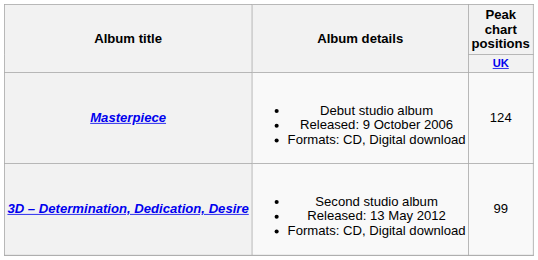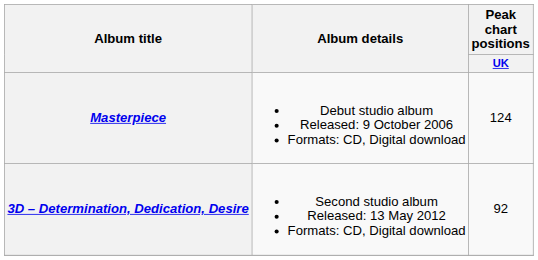 <table class="wikitable plainrowheaders" style="text-align:center;" border="1">
 <tr>
 <th scope="col" rowspan="2">Album title</th>
 <th scope="col" rowspan="2">Album details</th>
 <th scope="col" colspan="1">Peak chart positions</th>
 </tr>
 <tr>
 <th scope="col" style="width:3em;font-size:85%;"><a href='#'>UK</a></th>
 </tr>
 <tr>
 <th scope="row"><em><a href='#'>Masterpiece</a></em></th>
 <td><br><ul><li>Debut studio album</li><li>Released: 9 October 2006</li><li>Formats: CD, Digital download</li></ul></td>
 <td>124</td>
 </tr>
 <tr>
 <th scope="row"><em><a href='#'>3D – Determination, Dedication, Desire</a></em></th>
 <td><br><ul><li>Second studio album</li><li>Released: 13 May 2012</li><li>Formats: CD, Digital download</li></ul></td>
-<td>99</td>
+<td>92</td>
 </tr>
 <tr>
 </tr>
 </table>
